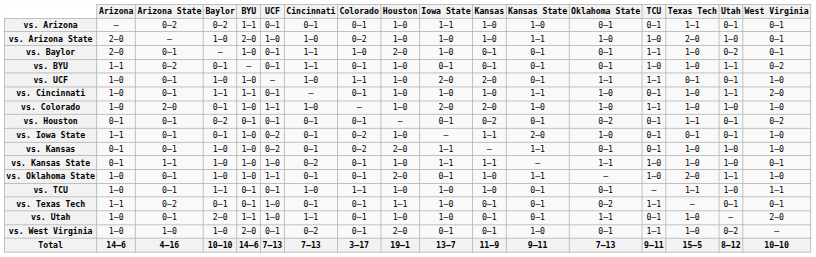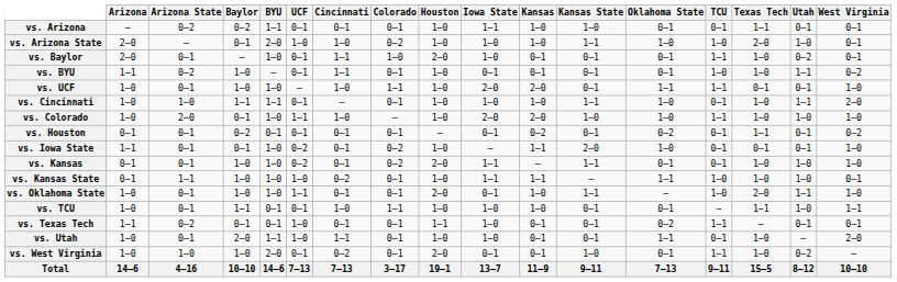 <table class="wikitable" style="white-space:nowrap;font-size:90%;">
 <tr>
 <th colspan="1" style="background:white; border-top-style:hidden; border-left-style:hidden;" width="75"> </th>
 <th><strong>Arizona</strong></th>
 <th><strong>Arizona State</strong></th>
 <th><strong>Baylor</strong></th>
 <th><strong>BYU</strong></th>
 <th><strong>UCF</strong></th>
 <th><strong>Cincinnati</strong></th>
 <th><strong>Colorado</strong></th>
 <th><strong>Houston</strong></th>
 <th><strong>Iowa State</strong></th>
 <th><strong>Kansas</strong></th>
 <th><strong>Kansas State</strong></th>
 <th><strong>Oklahoma State</strong></th>
 <th><strong>TCU</strong></th>
 <th><strong>Texas Tech</strong></th>
 <th><strong>Utah</strong></th>
 <th><strong>West Virginia</strong></th>
 </tr>
 <tr style="text-align:center;">
 <th>vs. Arizona</th>
 <td>—</td>
 <td>0–2</td>
 <td>0–2</td>
 <td>1–1</td>
 <td>0–1</td>
 <td>0–1</td>
 <td>0–1</td>
 <td>1–0</td>
 <td>1–1</td>
 <td>1–0</td>
 <td>1–0</td>
 <td>0–1</td>
 <td>0–1</td>
 <td>1–1</td>
 <td>0–1</td>
 <td>0–1</td>
 </tr>
 <tr style="text-align:center;">
 <th>vs. Arizona State</th>
 <td>2–0</td>
 <td>—</td>
-<td>1–0</td>
+<td>0–1</td>
 <td>2–0</td>
 <td>1–0</td>
 <td>1–0</td>
 <td>0–2</td>
 <td>1–0</td>
 <td>1–0</td>
 <td>1–0</td>
 <td>1–1</td>
 <td>1–0</td>
 <td>1–0</td>
 <td>2–0</td>
 <td>1–0</td>
 <td>0–1</td>
 </tr>
 <tr style="text-align:center;">
 <th>vs. Baylor</th>
 <td>2–0</td>
 <td>0–1</td>
 <td>—</td>
 <td>1–0</td>
 <td>0–1</td>
 <td>1–1</td>
 <td>1–0</td>
 <td>2–0</td>
 <td>1–0</td>
 <td>0–1</td>
 <td>0–1</td>
 <td>0–1</td>
 <td>1–1</td>
 <td>1–0</td>
 <td>0–2</td>
 <td>0–1</td>
 </tr>
 <tr style="text-align:center;">
 <th>vs. BYU</th>
 <td>1–1</td>
 <td>0–2</td>
-<td>0–1</td>
+<td>1–0</td>
 <td>—</td>
 <td>0–1</td>
 <td>1–1</td>
 <td>0–1</td>
 <td>1–0</td>
 <td>0–1</td>
 <td>0–1</td>
 <td>0–1</td>
 <td>0–1</td>
 <td>1–0</td>
 <td>1–0</td>
 <td>1–1</td>
 <td>0–2</td>
 </tr>
 <tr style="text-align:center;">
 <th>vs. UCF</th>
 <td>1–0</td>
 <td>0–1</td>
 <td>1–0</td>
 <td>1–0</td>
 <td>—</td>
 <td>1–0</td>
 <td>1–1</td>
 <td>1–0</td>
 <td>2–0</td>
 <td>2–0</td>
 <td>0–1</td>
 <td>1–1</td>
 <td>1–1</td>
 <td>0–1</td>
 <td>0–1</td>
 <td>1–0</td>
 </tr>
 <tr style="text-align:center;">
 <th>vs. Cincinnati</th>
 <td>1–0</td>
-<td>0–1</td>
+<td>1–0</td>
 <td>1–1</td>
 <td>1–1</td>
 <td>0–1</td>
 <td>—</td>
 <td>0–1</td>
 <td>1–0</td>
 <td>1–0</td>
 <td>1–0</td>
 <td>1–1</td>
 <td>1–0</td>
 <td>0–1</td>
 <td>1–0</td>
 <td>1–1</td>
 <td>2–0</td>
 </tr>
 <tr style="text-align:center;">
 <th>vs. Colorado</th>
 <td>1–0</td>
 <td>2–0</td>
 <td>0–1</td>
 <td>1–0</td>
 <td>1–1</td>
 <td>1–0</td>
 <td>—</td>
 <td>1–0</td>
 <td>2–0</td>
 <td>2–0</td>
 <td>1–0</td>
 <td>1–0</td>
 <td>1–1</td>
 <td>1–0</td>
 <td>1–0</td>
 <td>1–0</td>
 </tr>
 <tr style="text-align:center;">
 <th>vs. Houston</th>
 <td>0–1</td>
 <td>0–1</td>
 <td>0–2</td>
 <td>0–1</td>
 <td>0–1</td>
 <td>0–1</td>
 <td>0–1</td>
 <td>—</td>
 <td>0–1</td>
 <td>0–2</td>
 <td>0–1</td>
 <td>0–2</td>
 <td>0–1</td>
 <td>1–1</td>
 <td>0–1</td>
 <td>0–2</td>
 </tr>
 <tr style="text-align:center;">
 <th>vs. Iowa State</th>
 <td>1–1</td>
 <td>0–1</td>
 <td>0–1</td>
 <td>1–0</td>
 <td>0–2</td>
 <td>0–1</td>
 <td>0–2</td>
 <td>1–0</td>
 <td>—</td>
 <td>1–1</td>
 <td>2–0</td>
 <td>1–0</td>
 <td>0–1</td>
 <td>0–1</td>
 <td>0–1</td>
 <td>1–0</td>
 </tr>
 <tr style="text-align:center;">
 <th>vs. Kansas</th>
 <td>0–1</td>
 <td>0–1</td>
 <td>1–0</td>
 <td>1–0</td>
 <td>0–2</td>
 <td>0–1</td>
 <td>0–2</td>
 <td>2–0</td>
 <td>1–1</td>
 <td>—</td>
 <td>1–1</td>
 <td>0–1</td>
 <td>0–1</td>
 <td>1–0</td>
 <td>1–0</td>
 <td>1–0</td>
 </tr>
 <tr style="text-align:center;">
 <th>vs. Kansas State</th>
 <td>0–1</td>
 <td>1–1</td>
 <td>1–0</td>
 <td>1–0</td>
 <td>1–0</td>
 <td>0–2</td>
 <td>0–1</td>
 <td>1–0</td>
 <td>1–1</td>
 <td>1–1</td>
 <td>—</td>
 <td>1–1</td>
 <td>1–0</td>
 <td>1–0</td>
 <td>1–0</td>
 <td>0–1</td>
 </tr>
 <tr style="text-align:center;">
 <th>vs. Oklahoma State</th>
 <td>1–0</td>
 <td>0–1</td>
 <td>1–0</td>
 <td>1–0</td>
 <td>1–1</td>
 <td>0–1</td>
 <td>0–1</td>
 <td>2–0</td>
 <td>0–1</td>
 <td>1–0</td>
 <td>1–1</td>
 <td>—</td>
 <td>1–0</td>
 <td>2–0</td>
 <td>1–1</td>
 <td>1–0</td>
 </tr>
 <tr style="text-align:center;">
 <th>vs. TCU</th>
 <td>1–0</td>
 <td>0–1</td>
 <td>1–1</td>
 <td>0–1</td>
 <td>0–1</td>
 <td>1–0</td>
 <td>1–1</td>
 <td>1–0</td>
 <td>1–0</td>
 <td>1–0</td>
 <td>0–1</td>
 <td>0–1</td>
 <td>—</td>
 <td>1–1</td>
 <td>1–0</td>
 <td>1–1</td>
 </tr>
 <tr style="text-align:center;">
 <th>vs. Texas Tech</th>
 <td>1–1</td>
 <td>0–2</td>
 <td>0–1</td>
 <td>0–1</td>
 <td>1–0</td>
 <td>0–1</td>
 <td>0–1</td>
 <td>1–1</td>
 <td>1–0</td>
 <td>0–1</td>
 <td>0–1</td>
 <td>0–2</td>
 <td>1–1</td>
 <td>—</td>
 <td>0–1</td>
 <td>0–1</td>
 </tr>
 <tr style="text-align:center;">
 <th>vs. Utah</th>
 <td>1–0</td>
 <td>0–1</td>
 <td>2–0</td>
 <td>1–1</td>
 <td>1–0</td>
 <td>1–1</td>
 <td>0–1</td>
 <td>1–0</td>
 <td>1–0</td>
 <td>0–1</td>
 <td>0–1</td>
 <td>1–1</td>
 <td>0–1</td>
 <td>1–0</td>
 <td>—</td>
 <td>2–0</td>
 </tr>
 <tr style="text-align:center;">
 <th>vs. West Virginia</th>
 <td>1–0</td>
 <td>1–0</td>
 <td>1–0</td>
 <td>2–0</td>
 <td>0–1</td>
 <td>0–2</td>
 <td>0–1</td>
 <td>2–0</td>
 <td>0–1</td>
 <td>0–1</td>
 <td>1–0</td>
 <td>0–1</td>
 <td>1–1</td>
 <td>1–0</td>
 <td>0–2</td>
 <td>—<br></td>
 </tr>
 <tr style="text-align:center;">
 <th>Total</th>
 <th>14–6</th>
 <th>4–16</th>
 <th>10–10</th>
 <th>14–6</th>
 <th>7–13</th>
 <th>7–13</th>
 <th>3–17</th>
 <th>19–1</th>
 <th>13–7</th>
 <th>11–9</th>
 <th>9–11</th>
 <th>7–13</th>
 <th>9–11</th>
 <th>15–5</th>
 <th>8–12</th>
 <th>10–10</th>
 </tr>
 </table>
